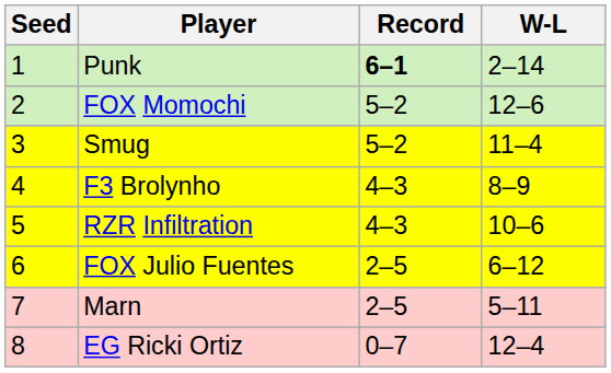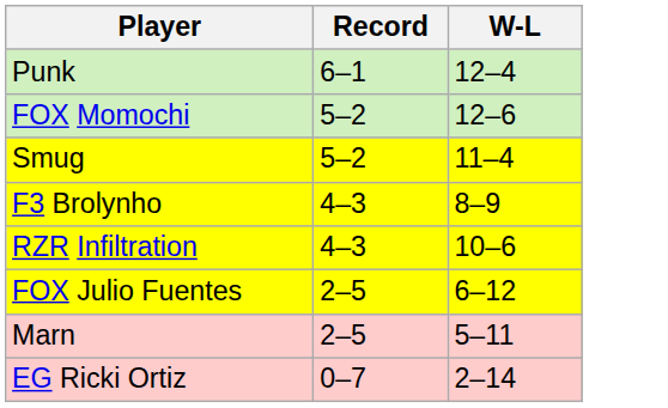 <table class="wikitable sortable" style=font-size:100%>
 <tr>
-<th width=30px>Seed</th>
 <th width=170px>Player</th>
 <th width=70px>Record</th>
 <th width=70px>W-L</th>
 </tr>
 <tr style="background: #D0F0C0;">
-<td>1</td>
 <td> Punk</td>
-<td><strong>6–1</strong></td>
-<td>2–14</td>
+<td>6–1</td>
+<td>12–4</td>
 </tr>
 <tr style="background: #D0F0C0;">
-<td>2</td>
 <td><a href='#'>FOX</a> <a href='#'>Momochi</a></td>
 <td>5–2</td>
 <td>12–6</td>
 </tr>
 <tr style="background: #FFFF00;">
-<td>3</td>
 <td> Smug</td>
 <td>5–2</td>
 <td>11–4</td>
 </tr>
 <tr style="background: #FFFF00;">
-<td>4</td>
 <td><a href='#'>F3</a> Brolynho</td>
 <td>4–3</td>
 <td>8–9</td>
 </tr>
 <tr style="background: #FFFF00;">
-<td>5</td>
 <td><a href='#'>RZR</a> <a href='#'>Infiltration</a></td>
 <td>4–3</td>
 <td>10–6</td>
 </tr>
 <tr style="background: #FFFF00;">
-<td>6</td>
 <td><a href='#'>FOX</a> Julio Fuentes</td>
 <td>2–5</td>
 <td>6–12</td>
 </tr>
 <tr style="background: #FFCCCC;">
-<td>7</td>
 <td> Marn</td>
 <td>2–5</td>
 <td>5–11</td>
 </tr>
 <tr style="background: #FFCCCC;">
-<td>8</td>
 <td><a href='#'>EG</a> Ricki Ortiz</td>
 <td>0–7</td>
-<td>12–4</td>
+<td>2–14</td>
 </tr>
 </table>
